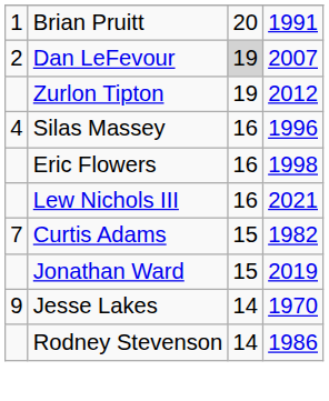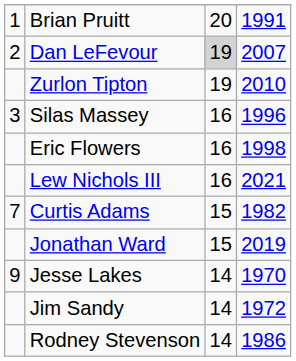 <table class="wikitable">
 <tr>
 </tr>
 <tr>
 <td>1</td>
 <td>Brian Pruitt</td>
 <td>20</td>
 <td><a href='#'>1991</a></td>
 </tr>
 <tr>
 <td>2</td>
 <td><a href='#'>Dan LeFevour</a></td>
 <td style="background: lightgrey;">19</td>
 <td><a href='#'>2007</a></td>
 </tr>
 <tr>
 <td></td>
 <td><a href='#'>Zurlon Tipton</a></td>
 <td>19</td>
-<td><a href='#'>2012</a></td>
+<td><a href='#'>2010</a></td>
 </tr>
 <tr>
-<td>4</td>
+<td>3</td>
 <td>Silas Massey</td>
 <td>16</td>
 <td><a href='#'>1996</a></td>
 </tr>
 <tr>
 <td></td>
 <td>Eric Flowers</td>
 <td>16</td>
 <td><a href='#'>1998</a></td>
 </tr>
 <tr>
 <td></td>
 <td><a href='#'>Lew Nichols III</a></td>
 <td>16</td>
 <td><a href='#'>2021</a></td>
 </tr>
 <tr>
 <td>7</td>
 <td><a href='#'>Curtis Adams</a></td>
 <td>15</td>
 <td><a href='#'>1982</a></td>
 </tr>
 <tr>
 <td></td>
 <td><a href='#'>Jonathan Ward</a></td>
 <td>15</td>
 <td><a href='#'>2019</a></td>
 </tr>
 <tr>
 <td>9</td>
 <td>Jesse Lakes</td>
 <td>14</td>
 <td><a href='#'>1970</a></td>
 </tr>
 <tr>
 <td></td>
+<td>Jim Sandy</td>
+<td>14</td>
+<td><a href='#'>1972</a></td>
+</tr>
+<tr>
+<td></td>
 <td>Rodney Stevenson</td>
 <td>14</td>
 <td><a href='#'>1986</a></td>
 </tr>
 </table>
